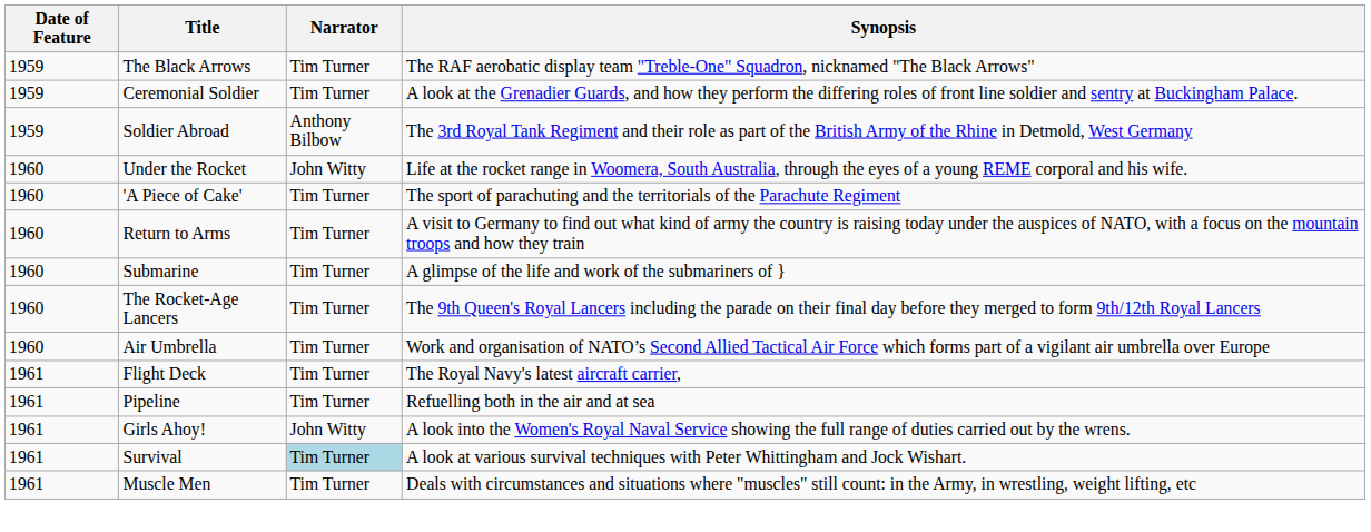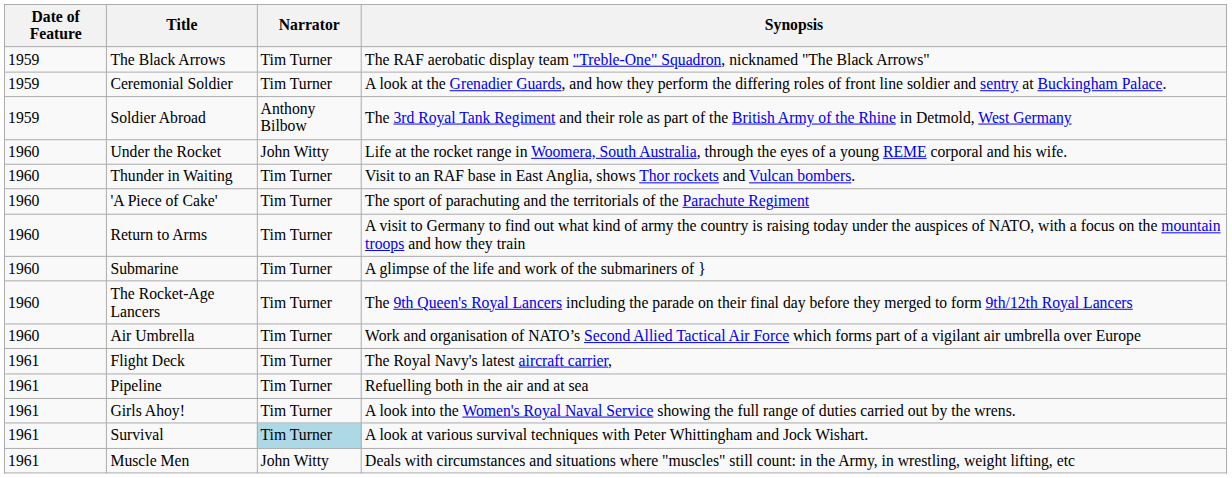 <table class="wikitable">
 <tr>
 <th>Date of Feature</th>
 <th>Title</th>
 <th>Narrator</th>
 <th>Synopsis</th>
 </tr>
 <tr>
 <td>1959</td>
 <td>The Black Arrows</td>
 <td>Tim Turner</td>
 <td>The RAF aerobatic display team <a href='#'>"Treble-One" Squadron</a>, nicknamed "The Black Arrows"</td>
 </tr>
 <tr>
 <td>1959</td>
 <td>Ceremonial Soldier</td>
 <td>Tim Turner</td>
 <td>A look at the <a href='#'>Grenadier Guards</a>, and how they perform the differing roles of front line soldier and <a href='#'>sentry</a> at <a href='#'>Buckingham Palace</a>.</td>
 </tr>
 <tr>
 <td>1959</td>
 <td>Soldier Abroad</td>
 <td>Anthony Bilbow</td>
 <td>The <a href='#'>3rd Royal Tank Regiment</a> and their role as part of the <a href='#'>British Army of the Rhine</a> in Detmold, <a href='#'>West Germany</a></td>
 </tr>
 <tr>
 <td>1960</td>
 <td>Under the Rocket</td>
 <td>John Witty</td>
 <td>Life at the rocket range in <a href='#'>Woomera, South Australia</a>, through the eyes of a young <a href='#'>REME</a> corporal and his wife.</td>
+</tr>
+<tr>
+<td>1960</td>
+<td>Thunder in Waiting</td>
+<td>Tim Turner</td>
+<td>Visit to an RAF base in East Anglia, shows <a href='#'>Thor rockets</a> and <a href='#'>Vulcan bombers</a>.</td>
 </tr>
 <tr>
 <td>1960</td>
 <td>'A Piece of Cake'</td>
 <td>Tim Turner</td>
 <td>The sport of parachuting and the territorials of the <a href='#'>Parachute Regiment</a></td>
 </tr>
 <tr>
 <td>1960</td>
 <td>Return to Arms</td>
 <td>Tim Turner</td>
 <td>A visit to Germany to find out what kind of army the country is raising today under the auspices of NATO, with a focus on the <a href='#'>mountain troops</a> and how they train</td>
 </tr>
 <tr>
 <td>1960</td>
 <td>Submarine</td>
 <td>Tim Turner</td>
 <td>A glimpse of the life and work of the submariners of }</td>
 </tr>
 <tr>
 <td>1960</td>
 <td>The Rocket-Age Lancers</td>
 <td>Tim Turner</td>
 <td>The <a href='#'>9th Queen's Royal Lancers</a> including the parade on their final day before they merged to form <a href='#'>9th/12th Royal Lancers</a></td>
 </tr>
 <tr>
 <td>1960</td>
 <td>Air Umbrella</td>
 <td>Tim Turner</td>
 <td>Work and organisation of NATO’s <a href='#'>Second Allied Tactical Air Force</a> which forms part of a vigilant air umbrella over Europe</td>
 </tr>
 <tr>
 <td>1961</td>
 <td>Flight Deck</td>
 <td>Tim Turner</td>
 <td>The Royal Navy's latest <a href='#'>aircraft carrier</a>, </td>
 </tr>
 <tr>
 <td>1961</td>
 <td>Pipeline</td>
 <td>Tim Turner</td>
 <td>Refuelling both in the air and at sea</td>
 </tr>
 <tr>
 <td>1961</td>
 <td>Girls Ahoy!</td>
-<td>John Witty</td>
+<td>Tim Turner</td>
 <td>A look into the <a href='#'>Women's Royal Naval Service</a> showing the full range of duties carried out by the wrens.</td>
 </tr>
 <tr>
 <td>1961</td>
 <td>Survival</td>
 <td style="background: lightblue;">Tim Turner</td>
 <td>A look at various survival techniques with Peter Whittingham and Jock Wishart.</td>
 </tr>
 <tr>
 <td>1961</td>
 <td>Muscle Men</td>
-<td>Tim Turner</td>
+<td>John Witty</td>
 <td>Deals with circumstances and situations where "muscles" still count: in the Army, in wrestling, weight lifting, etc</td>
 </tr>
 </table>
